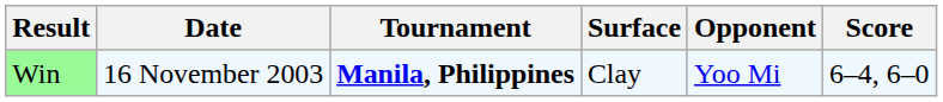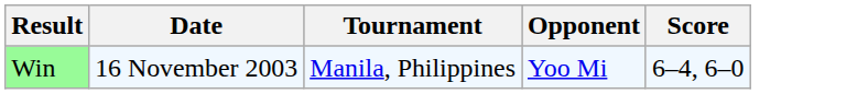 <table class="sortable wikitable">
 <tr>
 <th>Result</th>
 <th>Date</th>
 <th>Tournament</th>
-<th>Surface</th>
 <th>Opponent</th>
 <th>Score</th>
 </tr>
 <tr style="background:#f0f8ff;">
 <td style="background:#98fb98;">Win</td>
 <td>16 November 2003</td>
-<td><strong><a href='#'>Manila</a>, Philippines</strong></td>
-<td>Clay</td>
+<td><a href='#'>Manila</a>, Philippines</td>
 <td> <a href='#'>Yoo Mi</a></td>
 <td>6–4, 6–0</td>
 </tr>
 </table>
